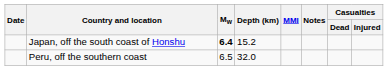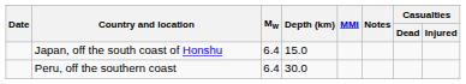 <table class="wikitable sortable sort-under" style="border:1px black; margin-left:1em;">
 <tr>
 <th rowspan="2"><small>Date</small></th>
 <th rowspan="2" style="width: 310px"><small>Country and location</small></th>
 <th rowspan="2"><small>M<sub>w</sub></small></th>
 <th rowspan="2"><small>Depth (km)</small></th>
 <th rowspan="2"><small><a href='#'>MMI</a></small></th>
 <th rowspan="2" class="unsortable"><small>Notes</small></th>
 <th colspan="2"><small>Casualties</small></th>
 </tr>
 <tr>
 <th><small>Dead</small></th>
 <th><small>Injured</small></th>
 </tr>
 <tr>
 <td></td>
 <td>Japan, off the south coast of <a href='#'>Honshu</a></td>
-<td><strong>6.4</strong></td>
-<td>15.2</td>
+<td>6.4</td>
+<td>15.0</td>
 <td></td>
 <td></td>
 <td></td>
 <td></td>
 </tr>
 <tr>
 <td></td>
 <td>Peru, off the southern coast</td>
-<td>6.5</td>
-<td>32.0</td>
+<td>6.4</td>
+<td>30.0</td>
 <td></td>
 <td></td>
 <td></td>
 <td></td>
 </tr>
 </table>
